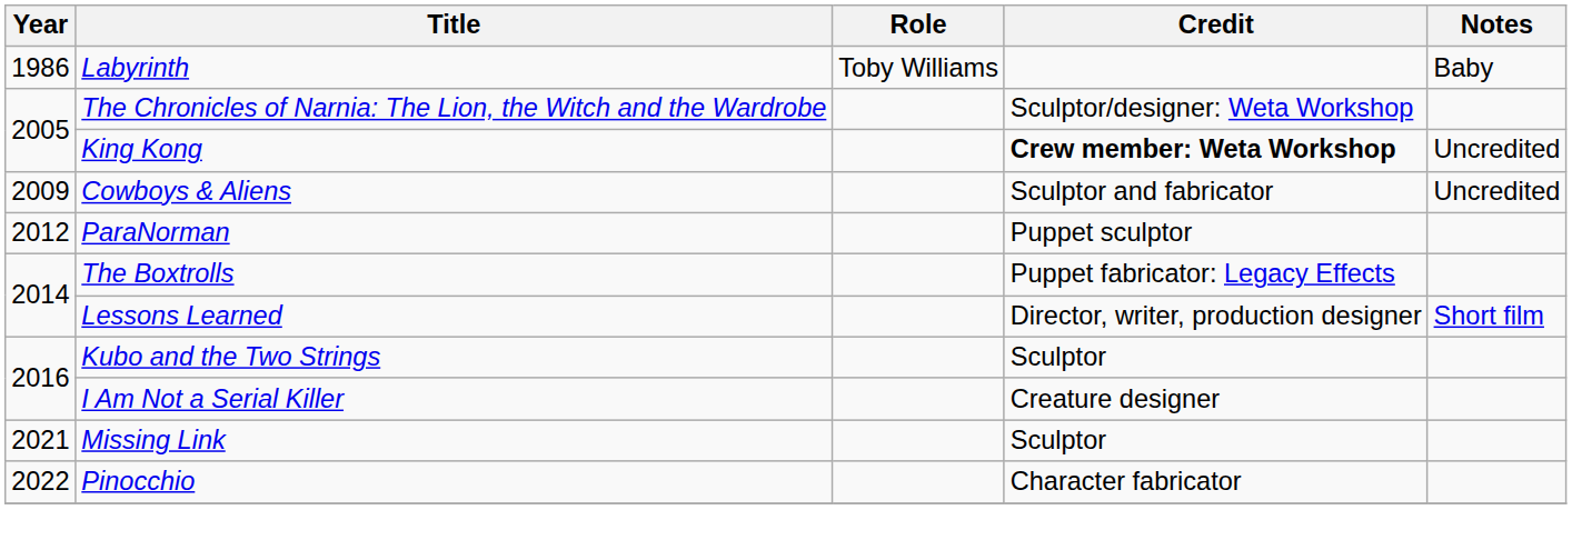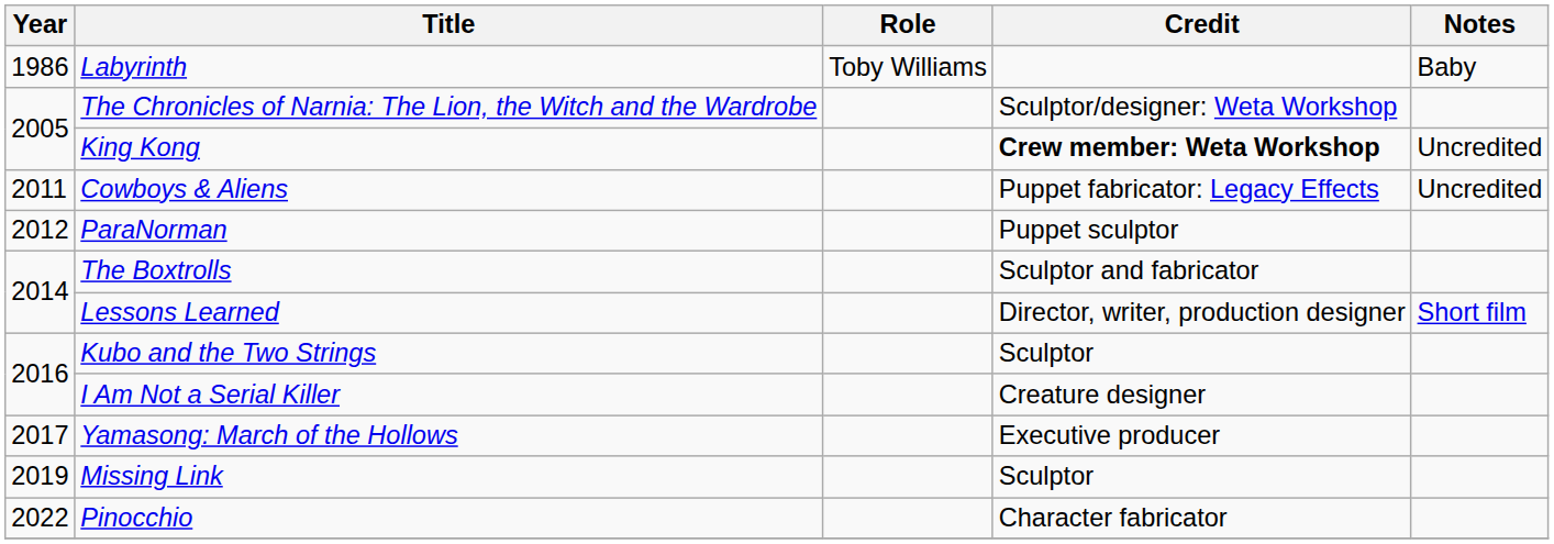 <table class="wikitable">
 <tr>
 <th>Year</th>
 <th>Title</th>
 <th>Role</th>
 <th>Credit</th>
 <th>Notes</th>
 </tr>
 <tr>
 <td>1986</td>
 <td><em><a href='#'>Labyrinth</a></em></td>
 <td>Toby Williams</td>
 <td></td>
 <td>Baby</td>
 </tr>
 <tr>
 <td rowspan="2">2005</td>
 <td><em><a href='#'>The Chronicles of Narnia: The Lion, the Witch and the Wardrobe</a></em></td>
 <td></td>
 <td>Sculptor/designer: <a href='#'>Weta Workshop</a></td>
 <td></td>
 </tr>
 <tr>
 <td><em><a href='#'>King Kong</a></em></td>
 <td></td>
 <td><strong>Crew member: Weta Workshop</strong></td>
 <td>Uncredited</td>
 </tr>
 <tr>
-<td>2009</td>
+<td>2011</td>
 <td><em><a href='#'>Cowboys & Aliens</a></em></td>
 <td></td>
-<td>Sculptor and fabricator</td>
+<td>Puppet fabricator: <a href='#'>Legacy Effects</a></td>
 <td>Uncredited</td>
 </tr>
 <tr>
 <td>2012</td>
 <td><em><a href='#'>ParaNorman</a></em></td>
 <td></td>
 <td>Puppet sculptor</td>
 <td></td>
 </tr>
 <tr>
 <td rowspan="2">2014</td>
 <td><em><a href='#'>The Boxtrolls</a></em></td>
 <td></td>
-<td>Puppet fabricator: <a href='#'>Legacy Effects</a></td>
+<td>Sculptor and fabricator</td>
 <td></td>
 </tr>
 <tr>
 <td><em><a href='#'>Lessons Learned</a></em></td>
 <td></td>
 <td>Director, writer, production designer</td>
 <td><a href='#'>Short film</a></td>
 </tr>
 <tr>
 <td rowspan="2">2016</td>
 <td><em><a href='#'>Kubo and the Two Strings</a></em></td>
 <td></td>
 <td>Sculptor</td>
 <td></td>
 </tr>
 <tr>
 <td><em><a href='#'>I Am Not a Serial Killer</a></em></td>
 <td></td>
 <td>Creature designer</td>
 <td></td>
 </tr>
 <tr>
-<td>2021</td>
+<td>2017</td>
+<td><em><a href='#'>Yamasong: March of the Hollows</a></em></td>
+<td></td>
+<td>Executive producer</td>
+<td></td>
+</tr>
+<tr>
+<td>2019</td>
 <td><em><a href='#'>Missing Link</a></em></td>
 <td></td>
 <td>Sculptor</td>
 <td></td>
 </tr>
 <tr>
 <td>2022</td>
 <td><em><a href='#'>Pinocchio</a></em></td>
 <td></td>
 <td>Character fabricator</td>
 <td></td>
 </tr>
 <tr>
 </tr>
 </table>
